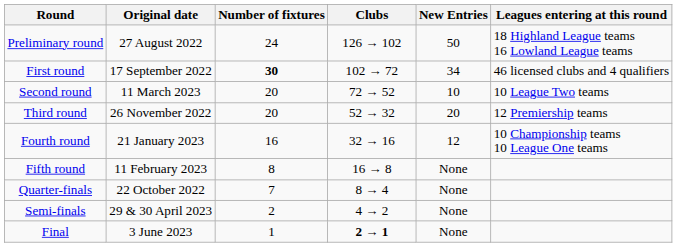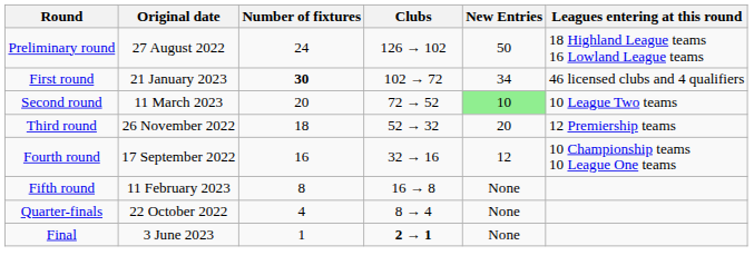 <table class="wikitable" style="text-align:center">
 <tr>
 <th>Round</th>
 <th>Original date</th>
 <th>Number of fixtures</th>
 <th style="width:100px">Clubs</th>
 <th>New Entries</th>
 <th>Leagues entering at this round</th>
 </tr>
 <tr>
 <td><a href='#'>Preliminary round</a></td>
 <td>27 August 2022</td>
 <td>24</td>
 <td>126 → 102</td>
 <td>50</td>
 <td align="left">18 <a href='#'>Highland League</a> teams<br>16 <a href='#'>Lowland League</a> teams</td>
 </tr>
 <tr>
 <td><a href='#'>First round</a></td>
-<td>17 September 2022</td>
+<td>21 January 2023</td>
 <td><strong>30</strong></td>
 <td>102 → 72</td>
 <td>34</td>
 <td align="left">46 licensed clubs and 4 qualifiers</td>
 </tr>
 <tr>
 <td><a href='#'>Second round</a></td>
 <td>11 March 2023</td>
 <td>20</td>
 <td>72 → 52</td>
-<td>10</td>
+<td style="background: lightgreen;">10</td>
 <td align="left">10 <a href='#'>League Two</a> teams</td>
 </tr>
 <tr>
 <td><a href='#'>Third round</a></td>
 <td>26 November 2022</td>
-<td>20</td>
+<td>18</td>
 <td>52 → 32</td>
 <td>20</td>
 <td align="left">12 <a href='#'>Premiership</a> teams</td>
 </tr>
 <tr>
 <td><a href='#'>Fourth round</a></td>
-<td>21 January 2023</td>
+<td>17 September 2022</td>
 <td>16</td>
 <td>32 → 16</td>
 <td>12</td>
 <td align="left">10 <a href='#'>Championship</a> teams<br>10 <a href='#'>League One</a> teams</td>
 </tr>
 <tr>
 <td><a href='#'>Fifth round</a></td>
 <td>11 February 2023</td>
 <td>8</td>
 <td>16 → 8</td>
 <td>None</td>
 <td></td>
 </tr>
 <tr>
 <td><a href='#'>Quarter-finals</a></td>
 <td>22 October 2022</td>
-<td>7</td>
+<td>4</td>
 <td>8 → 4</td>
-<td>None</td>
-<td></td>
-</tr>
-<tr>
-<td><a href='#'>Semi-finals</a></td>
-<td>29 & 30 April 2023</td>
-<td>2</td>
-<td>4 → 2</td>
 <td>None</td>
 <td></td>
 </tr>
 <tr>
 <td><a href='#'>Final</a></td>
 <td>3 June 2023</td>
 <td>1</td>
 <td><strong>2 → 1</strong></td>
 <td>None</td>
 <td></td>
 </tr>
 </table>
